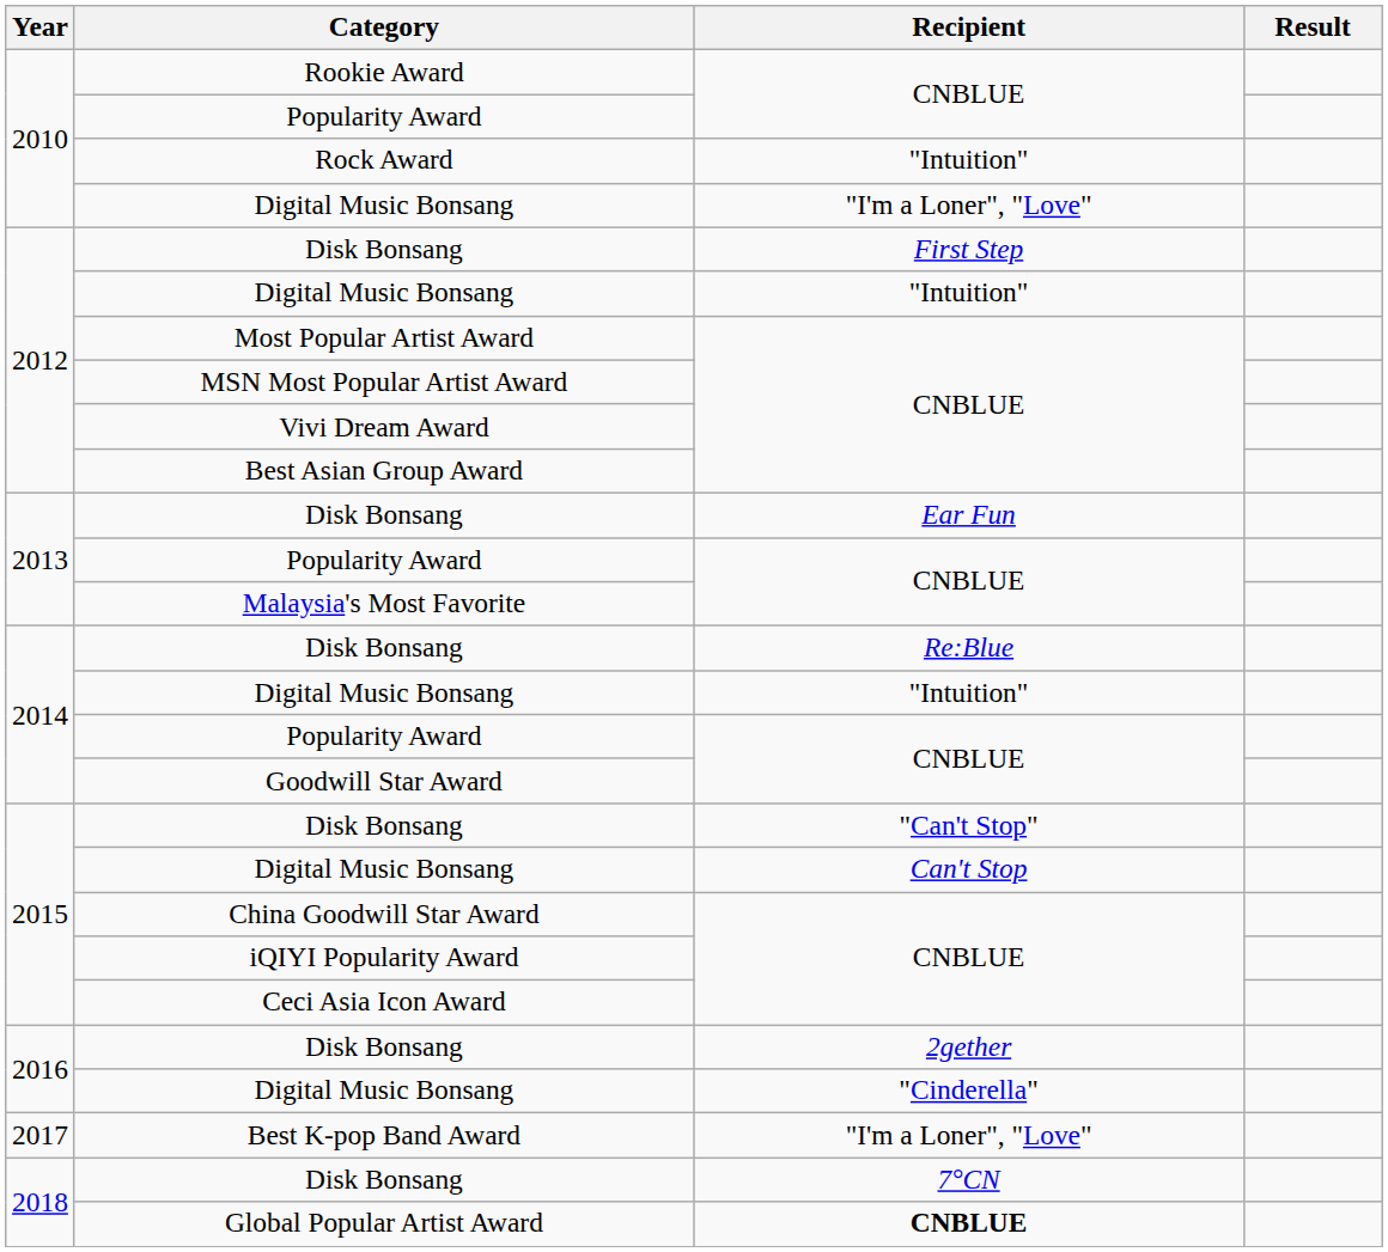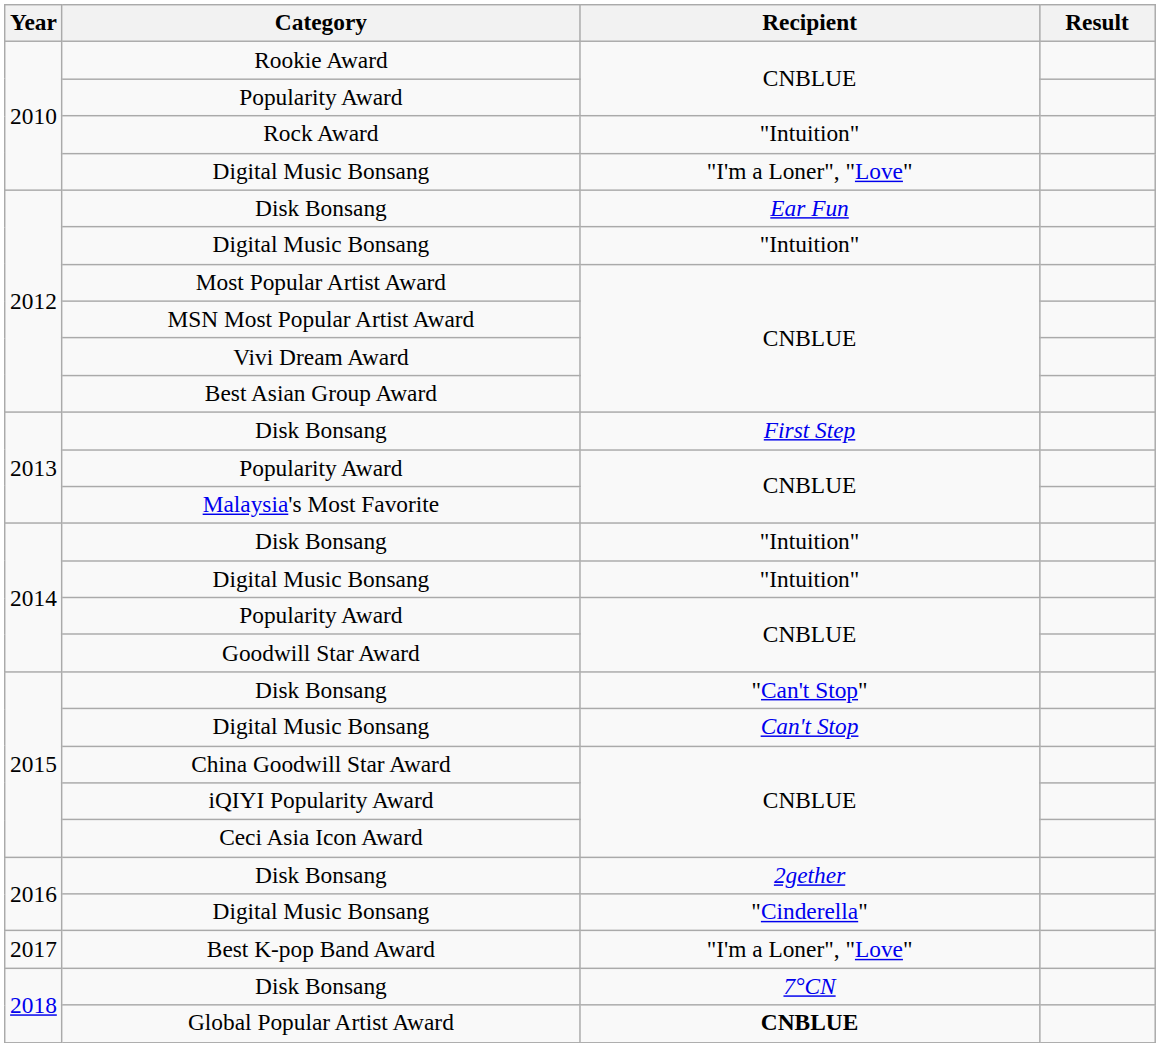 <table class="wikitable" style="text-align:center">
 <tr>
 <th width="5%">Year</th>
 <th width="45%">Category</th>
 <th width="40%">Recipient</th>
 <th width="10%">Result</th>
 </tr>
 <tr>
 <td rowspan="4">2010</td>
 <td>Rookie Award</td>
 <td rowspan="2">CNBLUE</td>
 <td></td>
 </tr>
 <tr>
 <td>Popularity Award</td>
 <td></td>
 </tr>
 <tr>
 <td>Rock Award</td>
 <td>"Intuition"</td>
 <td></td>
 </tr>
 <tr>
 <td>Digital Music Bonsang</td>
 <td>"I'm a Loner", "<a href='#'>Love</a>"</td>
 <td></td>
 </tr>
 <tr>
 <td rowspan="6">2012</td>
 <td>Disk Bonsang</td>
-<td><em><a href='#'>First Step</a></em></td>
+<td><em><a href='#'>Ear Fun</a></em></td>
 <td></td>
 </tr>
 <tr>
 <td>Digital Music Bonsang</td>
 <td>"Intuition"</td>
 <td></td>
 </tr>
 <tr>
 <td>Most Popular Artist Award</td>
 <td rowspan="4">CNBLUE</td>
 <td></td>
 </tr>
 <tr>
 <td>MSN Most Popular Artist Award</td>
 <td></td>
 </tr>
 <tr>
 <td>Vivi Dream Award</td>
 <td></td>
 </tr>
 <tr>
 <td>Best Asian Group Award</td>
 <td></td>
 </tr>
 <tr>
 <td rowspan="3">2013</td>
 <td>Disk Bonsang</td>
-<td><em><a href='#'>Ear Fun</a></em></td>
+<td><em><a href='#'>First Step</a></em></td>
 <td></td>
 </tr>
 <tr>
 <td>Popularity Award</td>
 <td rowspan="2">CNBLUE</td>
 <td></td>
 </tr>
 <tr>
 <td><a href='#'>Malaysia</a>'s Most Favorite</td>
 <td></td>
 </tr>
 <tr>
 <td rowspan="4">2014</td>
 <td>Disk Bonsang</td>
-<td><em><a href='#'>Re:Blue</a></em></td>
+<td>"Intuition"</td>
 <td></td>
 </tr>
 <tr>
 <td>Digital Music Bonsang</td>
 <td>"Intuition"</td>
 <td></td>
 </tr>
 <tr>
 <td>Popularity Award</td>
 <td rowspan="2">CNBLUE</td>
 <td></td>
 </tr>
 <tr>
 <td>Goodwill Star Award</td>
 <td></td>
 </tr>
 <tr>
 <td rowspan="5">2015</td>
 <td>Disk Bonsang</td>
 <td align=center>"<a href='#'>Can't Stop</a>"</td>
 <td></td>
 </tr>
 <tr>
 <td>Digital Music Bonsang</td>
 <td align=center><em><a href='#'>Can't Stop</a></em></td>
 <td></td>
 </tr>
 <tr>
 <td>China Goodwill Star Award</td>
 <td rowspan="3">CNBLUE</td>
 <td></td>
 </tr>
 <tr>
 <td>iQIYI Popularity Award</td>
 <td></td>
 </tr>
 <tr>
 <td>Ceci Asia Icon Award</td>
 <td></td>
 </tr>
 <tr>
 <td rowspan="2">2016</td>
 <td>Disk Bonsang</td>
 <td align=center><em><a href='#'>2gether</a></em></td>
 <td></td>
 </tr>
 <tr>
 <td>Digital Music Bonsang</td>
 <td align=center>"<a href='#'>Cinderella</a>"</td>
 <td></td>
 </tr>
 <tr>
 <td>2017</td>
 <td>Best K-pop Band Award</td>
 <td>"I'm a Loner", "<a href='#'>Love</a>"</td>
 <td></td>
 </tr>
 <tr>
 <td rowspan="2"><a href='#'>2018</a></td>
 <td>Disk Bonsang</td>
 <td><em><a href='#'>7°CN</a></em></td>
 <td></td>
 </tr>
 <tr>
 <td>Global Popular Artist Award</td>
 <td><strong>CNBLUE</strong></td>
 <td></td>
 </tr>
 </table>
